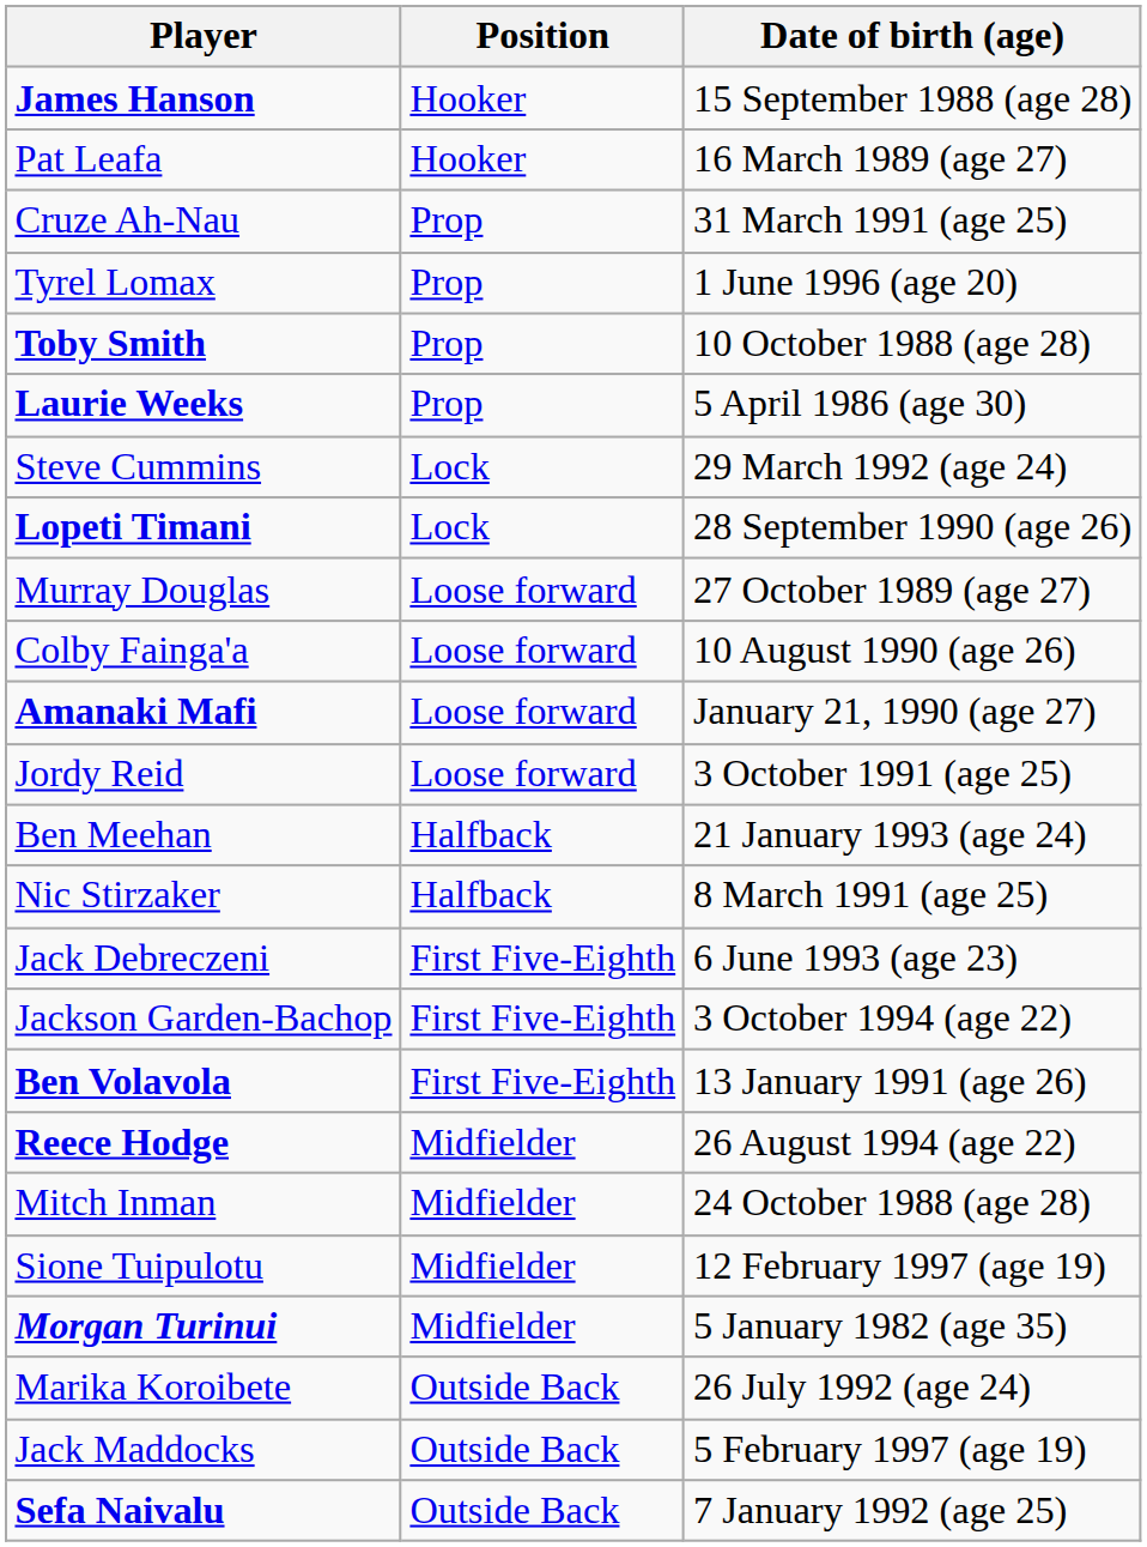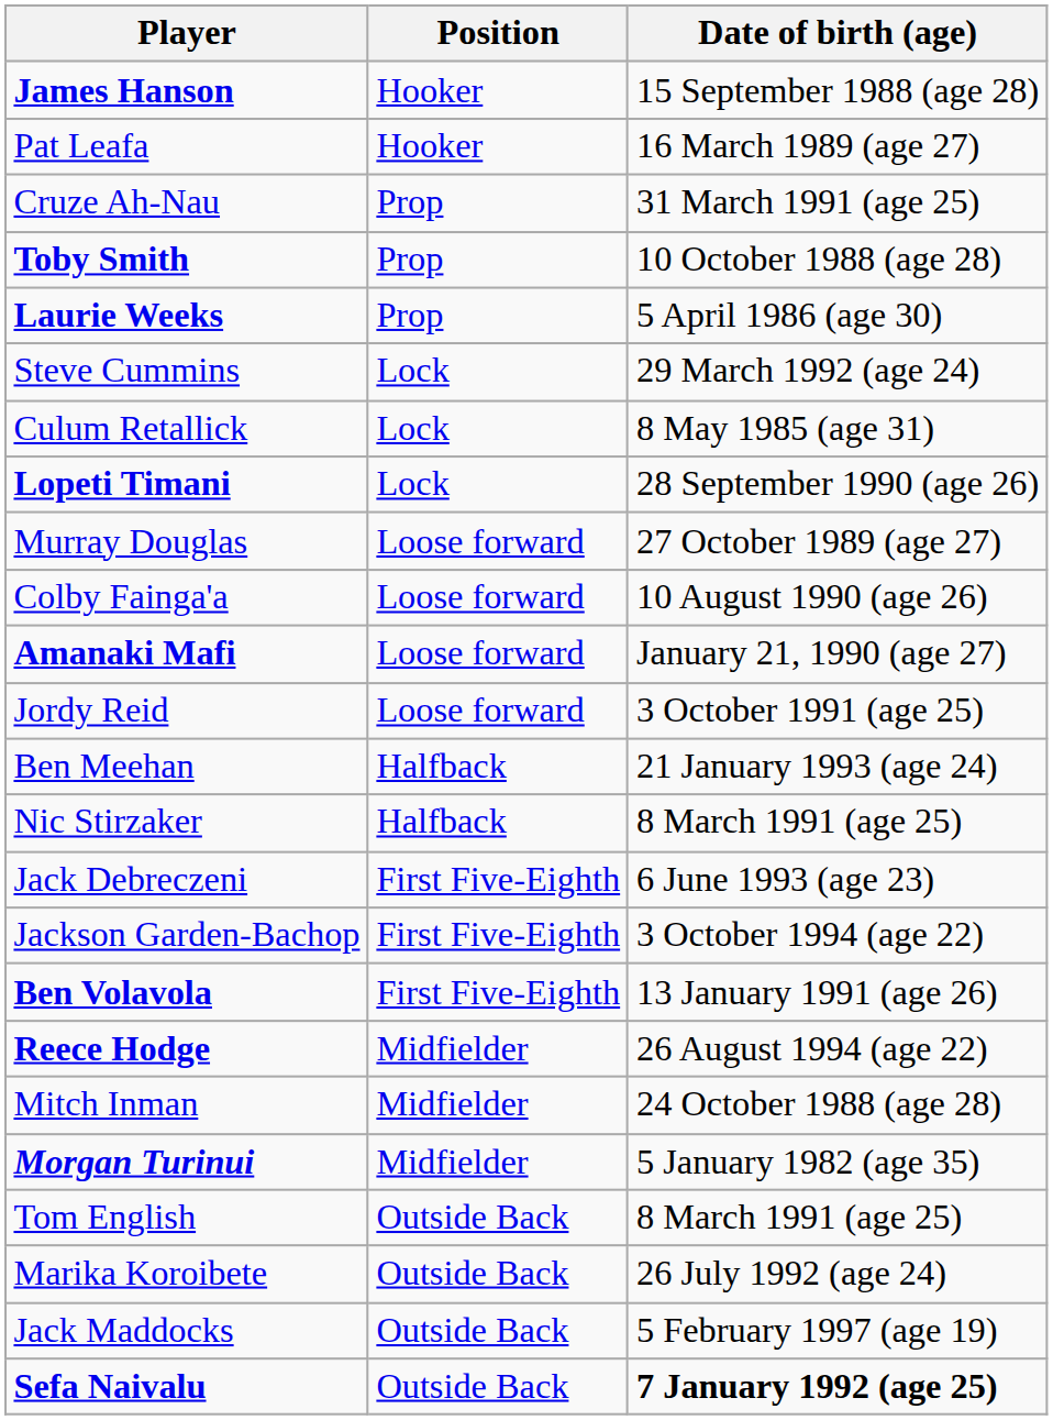 <table class="wikitable">
 <tr>
 <th>Player</th>
 <th>Position</th>
 <th>Date of birth (age)</th>
 </tr>
 <tr>
 <td><strong><a href='#'>James Hanson</a></strong></td>
 <td><a href='#'>Hooker</a></td>
 <td>15 September 1988 (age 28)</td>
 </tr>
 <tr>
 <td><a href='#'>Pat Leafa</a></td>
 <td><a href='#'>Hooker</a></td>
 <td>16 March 1989 (age 27)</td>
 </tr>
 <tr>
 <td><a href='#'>Cruze Ah-Nau</a></td>
 <td><a href='#'>Prop</a></td>
 <td>31 March 1991 (age 25)</td>
 </tr>
 <tr>
-<td><a href='#'>Tyrel Lomax</a></td>
-<td><a href='#'>Prop</a></td>
-<td>1 June 1996 (age 20)</td>
-</tr>
-<tr>
 <td><strong><a href='#'>Toby Smith</a></strong></td>
 <td><a href='#'>Prop</a></td>
 <td>10 October 1988 (age 28)</td>
 </tr>
 <tr>
 <td><strong><a href='#'>Laurie Weeks</a></strong></td>
 <td><a href='#'>Prop</a></td>
 <td>5 April 1986 (age 30)</td>
 </tr>
 <tr>
 <td><a href='#'>Steve Cummins</a></td>
 <td><a href='#'>Lock</a></td>
 <td>29 March 1992 (age 24)</td>
+</tr>
+<tr>
+<td><a href='#'>Culum Retallick</a></td>
+<td><a href='#'>Lock</a></td>
+<td>8 May 1985 (age 31)</td>
 </tr>
 <tr>
 <td><strong><a href='#'>Lopeti Timani</a></strong></td>
 <td><a href='#'>Lock</a></td>
 <td>28 September 1990 (age 26)</td>
 </tr>
 <tr>
 <td><a href='#'>Murray Douglas</a></td>
 <td><a href='#'>Loose forward</a></td>
 <td>27 October 1989 (age 27)</td>
 </tr>
 <tr>
 <td><a href='#'>Colby Fainga'a</a></td>
 <td><a href='#'>Loose forward</a></td>
 <td>10 August 1990 (age 26)</td>
 </tr>
 <tr>
 <td><strong><a href='#'>Amanaki Mafi</a></strong></td>
 <td><a href='#'>Loose forward</a></td>
 <td>January 21, 1990 (age 27)</td>
 </tr>
 <tr>
 <td><a href='#'>Jordy Reid</a></td>
 <td><a href='#'>Loose forward</a></td>
 <td>3 October 1991 (age 25)</td>
 </tr>
 <tr>
 <td><a href='#'>Ben Meehan</a></td>
 <td><a href='#'>Halfback</a></td>
 <td>21 January 1993 (age 24)</td>
 </tr>
 <tr>
 <td><a href='#'>Nic Stirzaker</a></td>
 <td><a href='#'>Halfback</a></td>
 <td>8 March 1991 (age 25)</td>
 </tr>
 <tr>
 <td><a href='#'>Jack Debreczeni</a></td>
 <td><a href='#'>First Five-Eighth</a></td>
 <td>6 June 1993 (age 23)</td>
 </tr>
 <tr>
 <td><a href='#'>Jackson Garden-Bachop</a></td>
 <td><a href='#'>First Five-Eighth</a></td>
 <td>3 October 1994 (age 22)</td>
 </tr>
 <tr>
 <td><strong><a href='#'>Ben Volavola</a></strong></td>
 <td><a href='#'>First Five-Eighth</a></td>
 <td>13 January 1991 (age 26)</td>
 </tr>
 <tr>
 <td><strong><a href='#'>Reece Hodge</a></strong></td>
 <td><a href='#'>Midfielder</a></td>
 <td>26 August 1994 (age 22)</td>
 </tr>
 <tr>
 <td><a href='#'>Mitch Inman</a></td>
 <td><a href='#'>Midfielder</a></td>
 <td>24 October 1988 (age 28)</td>
 </tr>
 <tr>
-<td><a href='#'>Sione Tuipulotu</a></td>
-<td><a href='#'>Midfielder</a></td>
-<td>12 February 1997 (age 19)</td>
-</tr>
-<tr>
 <td><strong><em><a href='#'>Morgan Turinui</a></em></strong></td>
 <td><a href='#'>Midfielder</a></td>
 <td>5 January 1982 (age 35)</td>
+</tr>
+<tr>
+<td><a href='#'>Tom English</a></td>
+<td><a href='#'>Outside Back</a></td>
+<td>8 March 1991 (age 25)</td>
 </tr>
 <tr>
 <td><a href='#'>Marika Koroibete</a></td>
 <td><a href='#'>Outside Back</a></td>
 <td>26 July 1992 (age 24)</td>
 </tr>
 <tr>
 <td><a href='#'>Jack Maddocks</a></td>
 <td><a href='#'>Outside Back</a></td>
 <td>5 February 1997 (age 19)</td>
 </tr>
 <tr>
 <td><strong><a href='#'>Sefa Naivalu</a></strong></td>
 <td><a href='#'>Outside Back</a></td>
-<td>7 January 1992 (age 25)</td>
+<td><strong>7 January 1992 (age 25)</strong></td>
 </tr>
 </table>
